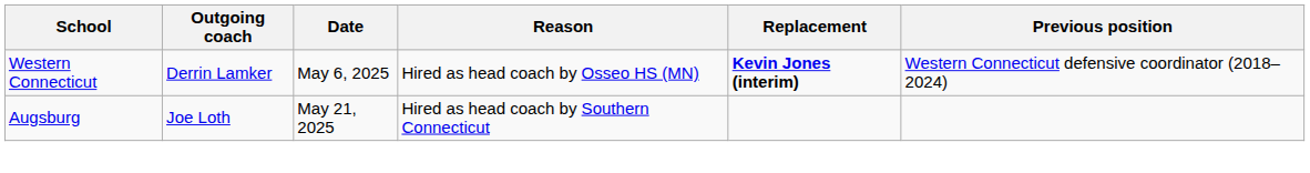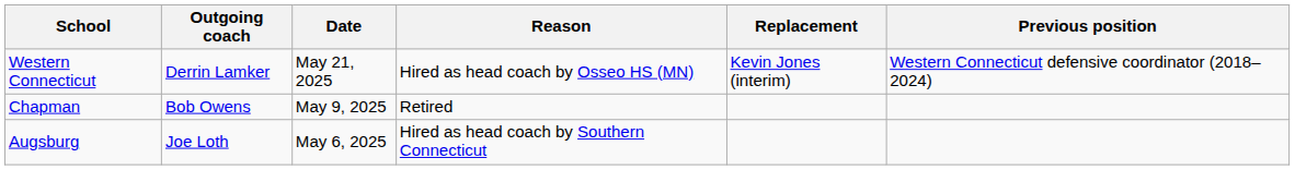 <table class="wikitable sortable">
 <tr>
 <th>School</th>
 <th>Outgoing coach</th>
 <th>Date</th>
 <th>Reason</th>
 <th>Replacement</th>
 <th>Previous position</th>
 </tr>
 <tr>
 <td><a href='#'>Western Connecticut</a></td>
 <td><a href='#'>Derrin Lamker</a></td>
-<td>May 6, 2025</td>
+<td>May 21, 2025</td>
 <td>Hired as head coach by <a href='#'>Osseo HS (MN)</a></td>
-<td><strong><a href='#'>Kevin Jones</a> (interim)</strong></td>
+<td><a href='#'>Kevin Jones</a> (interim)</td>
 <td><a href='#'>Western Connecticut</a> defensive coordinator (2018–2024)</td>
+</tr>
+<tr>
+<td><a href='#'>Chapman</a></td>
+<td><a href='#'>Bob Owens</a></td>
+<td>May 9, 2025</td>
+<td>Retired</td>
+<td></td>
+<td></td>
 </tr>
 <tr>
 <td><a href='#'>Augsburg</a></td>
 <td><a href='#'>Joe Loth</a></td>
-<td>May 21, 2025</td>
+<td>May 6, 2025</td>
 <td>Hired as head coach by <a href='#'>Southern Connecticut</a></td>
 <td></td>
 <td></td>
 </tr>
 </table>
